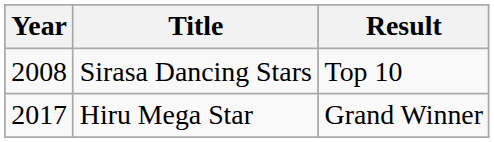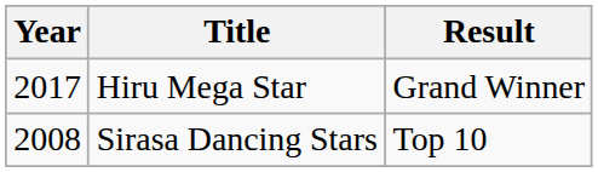 <table class="wikitable">
 <tr>
 <th>Year</th>
 <th>Title</th>
 <th>Result</th>
 </tr>
 <tr>
+<td>2017</td>
+<td>Hiru Mega Star</td>
+<td>Grand Winner</td>
+</tr>
+<tr>
 <td>2008</td>
 <td>Sirasa Dancing Stars</td>
 <td>Top 10</td>
 </tr>
-<tr>
-<td>2017</td>
-<td>Hiru Mega Star</td>
-<td>Grand Winner</td>
-</tr>
 </table>
